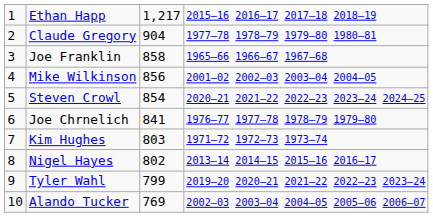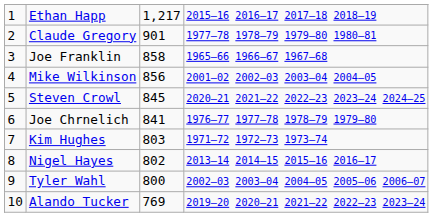 <table class="wikitable">
 <tr>
 </tr>
 <tr>
 <td>1</td>
 <td><a href='#'>Ethan Happ</a></td>
 <td>1,217</td>
 <td style="font-size:80%;"><a href='#'>2015–16</a> <a href='#'>2016–17</a> <a href='#'>2017–18</a> <a href='#'>2018–19</a></td>
 </tr>
 <tr>
 <td>2</td>
 <td><a href='#'>Claude Gregory</a></td>
-<td>904</td>
+<td>901</td>
 <td style="font-size:80%;"><a href='#'>1977–78</a> <a href='#'>1978–79</a> <a href='#'>1979–80</a> <a href='#'>1980–81</a></td>
 </tr>
 <tr>
 <td>3</td>
 <td>Joe Franklin</td>
 <td>858</td>
 <td style="font-size:80%;"><a href='#'>1965–66</a> <a href='#'>1966–67</a> <a href='#'>1967–68</a></td>
 </tr>
 <tr>
 <td>4</td>
 <td><a href='#'>Mike Wilkinson</a></td>
 <td>856</td>
 <td style="font-size:80%;"><a href='#'>2001–02</a> <a href='#'>2002–03</a> <a href='#'>2003–04</a> <a href='#'>2004–05</a></td>
 </tr>
 <tr>
 <td>5</td>
 <td><a href='#'>Steven Crowl</a></td>
-<td>854</td>
+<td>845</td>
 <td style="font-size:80%;"><a href='#'>2020–21</a> <a href='#'>2021–22</a> <a href='#'>2022–23</a> <a href='#'>2023–24</a> <a href='#'>2024–25</a></td>
 </tr>
 <tr>
 <td>6</td>
 <td>Joe Chrnelich</td>
 <td>841</td>
 <td style="font-size:80%;"><a href='#'>1976–77</a> <a href='#'>1977–78</a> <a href='#'>1978–79</a> <a href='#'>1979–80</a></td>
 </tr>
 <tr>
 <td>7</td>
 <td><a href='#'>Kim Hughes</a></td>
 <td>803</td>
 <td style="font-size:80%;"><a href='#'>1971–72</a> <a href='#'>1972–73</a> <a href='#'>1973–74</a></td>
 </tr>
 <tr>
 <td>8</td>
 <td><a href='#'>Nigel Hayes</a></td>
 <td>802</td>
 <td style="font-size:80%;"><a href='#'>2013–14</a> <a href='#'>2014–15</a> <a href='#'>2015–16</a> <a href='#'>2016–17</a></td>
 </tr>
 <tr>
 <td>9</td>
 <td><a href='#'>Tyler Wahl</a></td>
-<td>799</td>
-<td style="font-size:80%;"><a href='#'>2019–20</a> <a href='#'>2020–21</a> <a href='#'>2021–22</a> <a href='#'>2022–23</a> <a href='#'>2023–24</a></td>
+<td>800</td>
+<td style="font-size:80%;"><a href='#'>2002–03</a> <a href='#'>2003–04</a> <a href='#'>2004–05</a> <a href='#'>2005–06</a> <a href='#'>2006–07</a></td>
 </tr>
 <tr>
 <td>10</td>
 <td><a href='#'>Alando Tucker</a></td>
 <td>769</td>
-<td style="font-size:80%;"><a href='#'>2002–03</a> <a href='#'>2003–04</a> <a href='#'>2004–05</a> <a href='#'>2005–06</a> <a href='#'>2006–07</a></td>
+<td style="font-size:80%;"><a href='#'>2019–20</a> <a href='#'>2020–21</a> <a href='#'>2021–22</a> <a href='#'>2022–23</a> <a href='#'>2023–24</a></td>
 </tr>
 </table>
